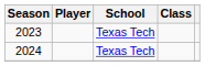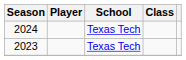 <table class="wikitable sortable" style="text-align: center;">
 <tr>
 <th>Season</th>
 <th>Player</th>
 <th>School</th>
 <th>Class</th>
 <th class="unsortable"></th>
 </tr>
 <tr>
-<td>2023</td>
+<td>2024</td>
 <td></td>
 <td><a href='#'>Texas Tech</a></td>
 <td></td>
 <td></td>
 </tr>
 <tr>
-<td>2024</td>
+<td>2023</td>
 <td></td>
 <td><a href='#'>Texas Tech</a></td>
 <td></td>
 <td></td>
 </tr>
 <tr>
 </tr>
 </table>
